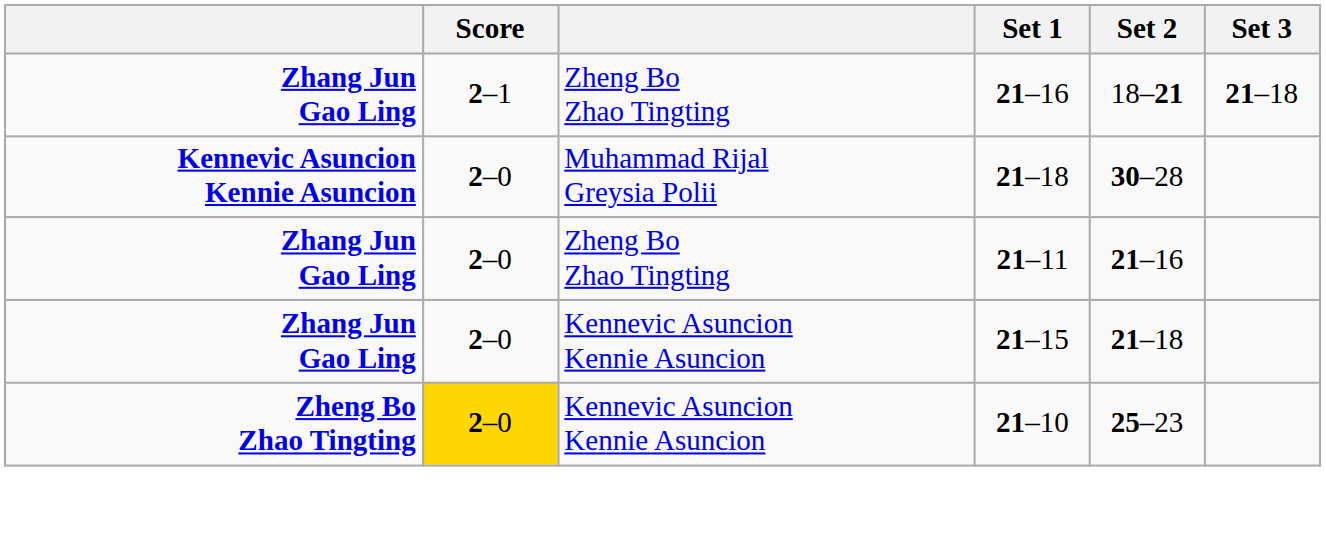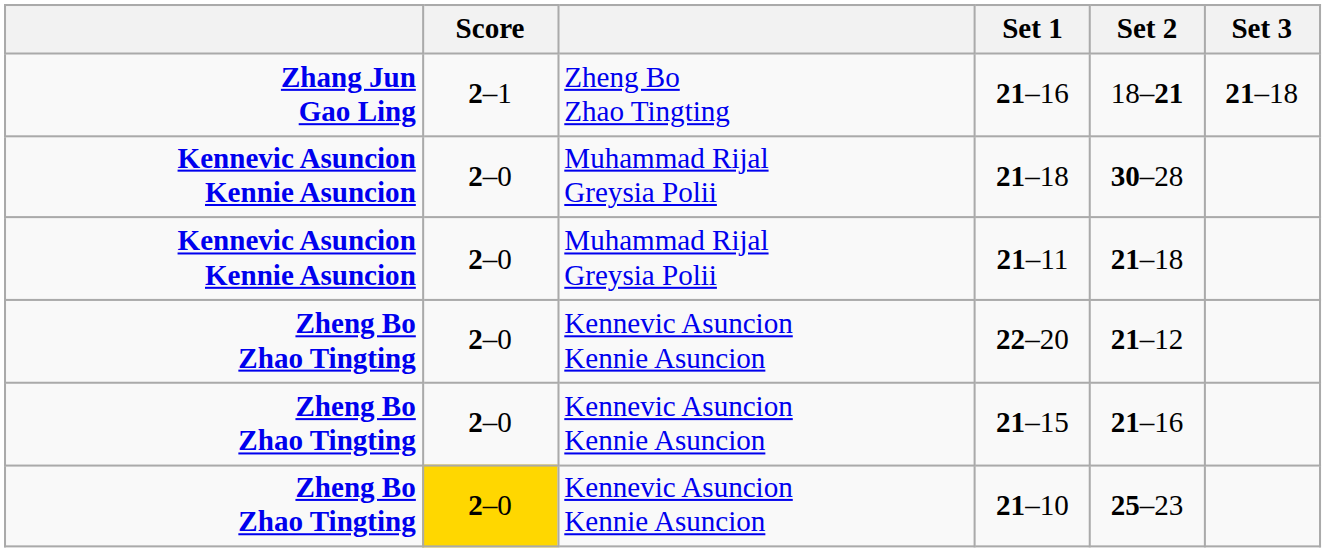 <table class="wikitable" style="text-align:center; font-size:90%">
 <tr>
 <th align="right" width="200"></th>
 <th width="60">Score</th>
 <th align="left" width="200"></th>
 <th width="50">Set 1</th>
 <th width="50">Set 2</th>
 <th width="50">Set 3</th>
 </tr>
 <tr>
 <td align="right"><strong><a href='#'>Zhang Jun</a> <br><a href='#'>Gao Ling</a> </strong></td>
 <td align="center"><strong>2</strong>–1</td>
 <td align="left"> <a href='#'>Zheng Bo</a><br> <a href='#'>Zhao Tingting</a></td>
 <td><strong>21</strong>–16</td>
 <td>18–<strong>21</strong></td>
 <td><strong>21</strong>–18</td>
 </tr>
 <tr>
 <td align="right"><strong><a href='#'>Kennevic Asuncion</a> <br><a href='#'>Kennie Asuncion</a> </strong></td>
 <td align="center"><strong>2</strong>–0</td>
 <td align="left"> <a href='#'>Muhammad Rijal</a><br> <a href='#'>Greysia Polii</a></td>
 <td><strong>21</strong>–18</td>
 <td><strong>30</strong>–28</td>
 <td></td>
 </tr>
 <tr>
-<td align="right"><strong><a href='#'>Zhang Jun</a> <br><a href='#'>Gao Ling</a> </strong></td>
+<td align="right"><strong><a href='#'>Kennevic Asuncion</a> <br><a href='#'>Kennie Asuncion</a> </strong></td>
 <td align="center"><strong>2</strong>–0</td>
-<td align="left"> <a href='#'>Zheng Bo</a><br> <a href='#'>Zhao Tingting</a></td>
+<td align="left"> <a href='#'>Muhammad Rijal</a><br> <a href='#'>Greysia Polii</a></td>
 <td><strong>21</strong>–11</td>
-<td><strong>21</strong>–16</td>
+<td><strong>21</strong>–18</td>
 <td></td>
 </tr>
 <tr>
-<td align="right"><strong><a href='#'>Zhang Jun</a> <br><a href='#'>Gao Ling</a> </strong></td>
+<td align="right"><strong><a href='#'>Zheng Bo</a> <br><a href='#'>Zhao Tingting</a> </strong></td>
+<td align="center"><strong>2</strong>–0</td>
+<td align="left"> <a href='#'>Kennevic Asuncion</a><br> <a href='#'>Kennie Asuncion</a></td>
+<td><strong>22</strong>–20</td>
+<td><strong>21</strong>–12</td>
+<td></td>
+</tr>
+<tr>
+<td align="right"><strong><a href='#'>Zheng Bo</a> <br><a href='#'>Zhao Tingting</a> </strong></td>
 <td align="center"><strong>2</strong>–0</td>
 <td align="left"> <a href='#'>Kennevic Asuncion</a><br> <a href='#'>Kennie Asuncion</a></td>
 <td><strong>21</strong>–15</td>
-<td><strong>21</strong>–18</td>
+<td><strong>21</strong>–16</td>
 <td></td>
 </tr>
 <tr>
 <td align="right"><strong><a href='#'>Zheng Bo</a> <br><a href='#'>Zhao Tingting</a> </strong></td>
 <td align="center" style="background: gold;"><strong>2</strong>–0</td>
 <td align="left"> <a href='#'>Kennevic Asuncion</a><br> <a href='#'>Kennie Asuncion</a></td>
 <td><strong>21</strong>–10</td>
 <td><strong>25</strong>–23</td>
 <td></td>
 </tr>
 </table>
